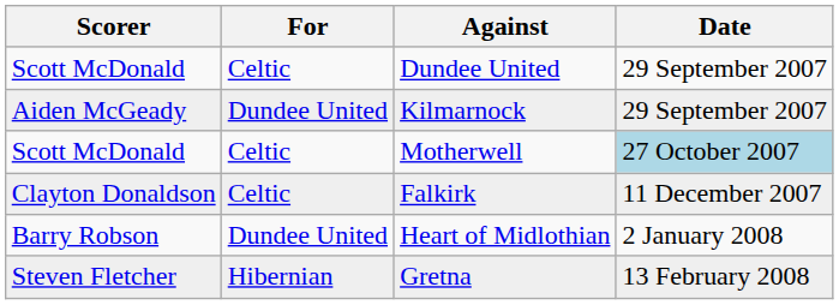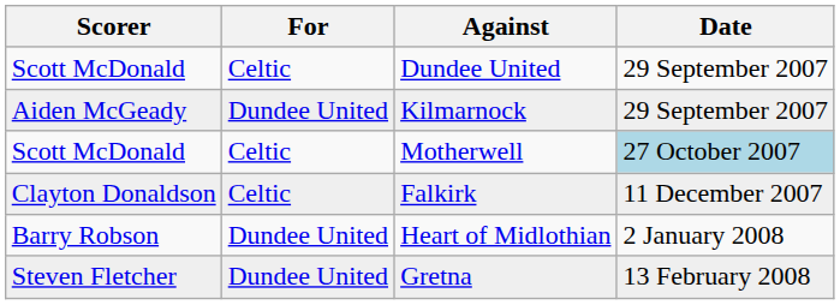 <table class="wikitable">
 <tr>
 <th>Scorer</th>
 <th>For</th>
 <th>Against</th>
 <th>Date</th>
 </tr>
 <tr>
 <td> <a href='#'>Scott McDonald</a></td>
 <td><a href='#'>Celtic</a></td>
 <td><a href='#'>Dundee United</a></td>
 <td>29 September 2007</td>
 </tr>
 <tr bgcolor="#EFEFEF">
 <td> <a href='#'>Aiden McGeady</a></td>
 <td><a href='#'>Dundee United</a></td>
 <td><a href='#'>Kilmarnock</a></td>
 <td>29 September 2007</td>
 </tr>
 <tr>
 <td> <a href='#'>Scott McDonald</a></td>
 <td><a href='#'>Celtic</a></td>
 <td><a href='#'>Motherwell</a></td>
 <td style="background: lightblue;">27 October 2007</td>
 </tr>
 <tr bgcolor="#EFEFEF">
 <td> <a href='#'>Clayton Donaldson</a></td>
 <td><a href='#'>Celtic</a></td>
 <td><a href='#'>Falkirk</a></td>
 <td>11 December 2007</td>
 </tr>
 <tr>
 <td> <a href='#'>Barry Robson</a></td>
 <td><a href='#'>Dundee United</a></td>
 <td><a href='#'>Heart of Midlothian</a></td>
 <td>2 January 2008</td>
 </tr>
 <tr bgcolor="#EFEFEF">
 <td> <a href='#'>Steven Fletcher</a></td>
-<td><a href='#'>Hibernian</a></td>
+<td><a href='#'>Dundee United</a></td>
 <td><a href='#'>Gretna</a></td>
 <td>13 February 2008</td>
 </tr>
 </table>
